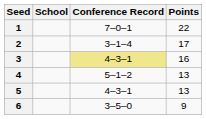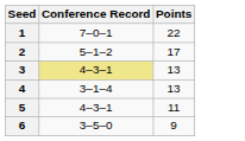 <table class="wikitable" style="text-align:center">
 <tr>
 <th>Seed</th>
-<th>School</th>
 <th>Conference Record</th>
 <th>Points</th>
 </tr>
 <tr>
 <th>1</th>
-<td></td>
 <td>7–0–1</td>
 <td>22</td>
 </tr>
 <tr>
 <th>2</th>
-<td></td>
-<td>3–1–4</td>
+<td>5–1–2</td>
 <td>17</td>
 </tr>
 <tr>
 <th>3</th>
-<td></td>
 <td style="background: khaki;">4–3–1</td>
-<td>16</td>
+<td>13</td>
 </tr>
 <tr>
 <th>4</th>
-<td></td>
-<td>5–1–2</td>
+<td>3–1–4</td>
 <td>13</td>
 </tr>
 <tr>
 <th>5</th>
-<td></td>
 <td>4–3–1</td>
-<td>13</td>
+<td>11</td>
 </tr>
 <tr>
 <th>6</th>
-<td></td>
 <td>3–5–0</td>
 <td>9</td>
 </tr>
 </table>
